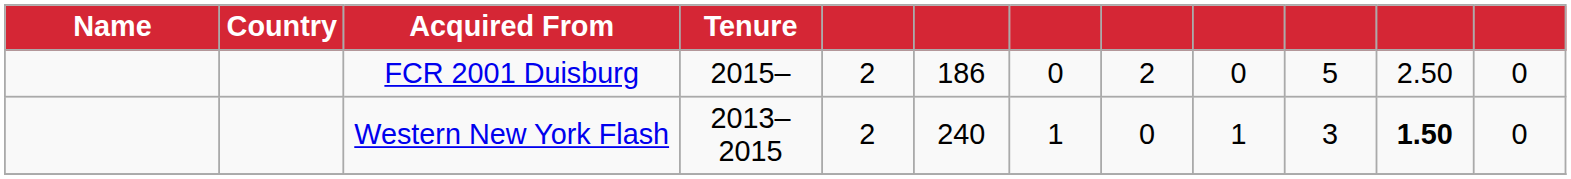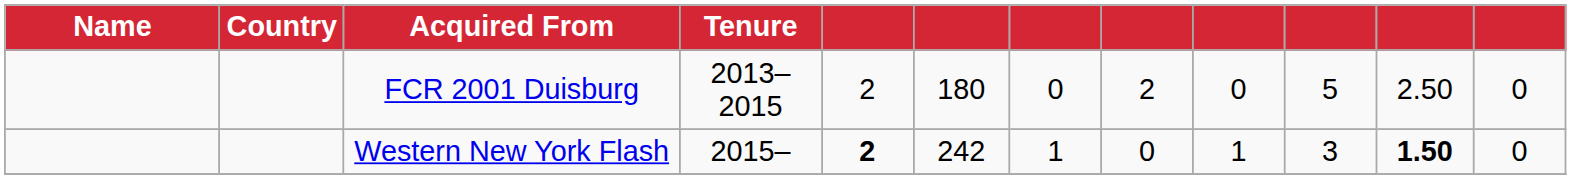 <table class="wikitable sortable" style="text-align:center;">
 <tr>
 <th style="color:white; background:#D52635; width:125px;" scope=col>Name</th>
 <th style="color:white; background:#D52635; width:50px;" scope=col>Country</th>
 <th style="color:white; background:#D52635; width:200px;" scope=col>Acquired From</th>
 <th style="color:white; background:#D52635; width:75px;" scope=col>Tenure</th>
 <th style="color:white; background:#D52635; width:50px;" scope=col></th>
 <th style="color:white; background:#D52635; width:50px;" scope=col></th>
 <th style="color:white; background:#D52635; width:50px;" scope=col></th>
 <th style="color:white; background:#D52635; width:50px;" scope=col></th>
 <th style="color:white; background:#D52635; width:50px;" scope=col></th>
 <th style="color:white; background:#D52635; width:50px;" scope=col></th>
 <th style="color:white; background:#D52635; width:50px;" scope=col></th>
 <th style="color:white; background:#D52635; width:50px;" scope=col></th>
 </tr>
 <tr>
 <td align="left"></td>
 <td></td>
 <td> <a href='#'>FCR 2001 Duisburg</a></td>
-<td>2015–</td>
+<td>2013–2015</td>
 <td>2</td>
-<td>186</td>
+<td>180</td>
 <td>0</td>
 <td>2</td>
 <td>0</td>
 <td>5</td>
 <td>2.50</td>
 <td>0</td>
 </tr>
 <tr>
 <td align="left"></td>
 <td></td>
 <td> <a href='#'>Western New York Flash</a></td>
-<td>2013–2015</td>
-<td>2</td>
-<td>240</td>
+<td>2015–</td>
+<td><strong>2</strong></td>
+<td>242</td>
 <td>1</td>
 <td>0</td>
 <td>1</td>
 <td>3</td>
 <td><strong>1.50</strong></td>
 <td>0</td>
 </tr>
 <tr>
 </tr>
 </table>
